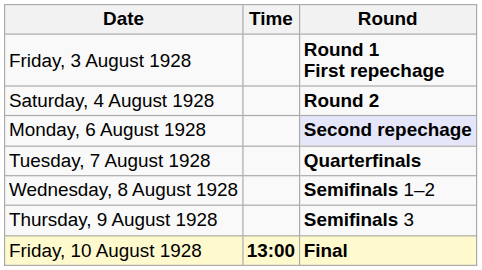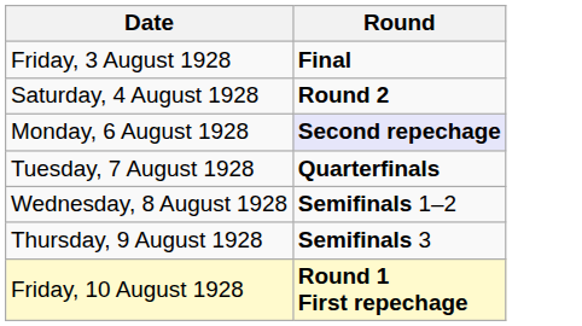 <table class="wikitable">
 <tr>
 <th>Date</th>
-<th>Time</th>
 <th>Round</th>
 </tr>
 <tr>
 <td>Friday, 3 August 1928</td>
-<td></td>
-<td><strong>Round 1</strong><br><strong>First repechage</strong></td>
+<td><strong>Final</strong></td>
 </tr>
 <tr>
 <td>Saturday, 4 August 1928</td>
-<td></td>
 <td><strong>Round 2</strong></td>
 </tr>
 <tr>
 <td>Monday, 6 August 1928</td>
-<td></td>
 <td style="background: lavender;"><strong>Second repechage</strong></td>
 </tr>
 <tr>
 <td>Tuesday, 7 August 1928</td>
-<td></td>
 <td><strong>Quarterfinals</strong></td>
 </tr>
 <tr>
 <td>Wednesday, 8 August 1928</td>
-<td></td>
 <td><strong>Semifinals</strong> 1–2</td>
 </tr>
 <tr>
 <td>Thursday, 9 August 1928</td>
-<td></td>
 <td><strong>Semifinals</strong> 3</td>
 </tr>
 <tr style=background:lemonchiffon>
 <td>Friday, 10 August 1928</td>
-<td><strong>13:00</strong></td>
-<td><strong>Final</strong></td>
+<td><strong>Round 1</strong><br><strong>First repechage</strong></td>
 </tr>
 </table>
